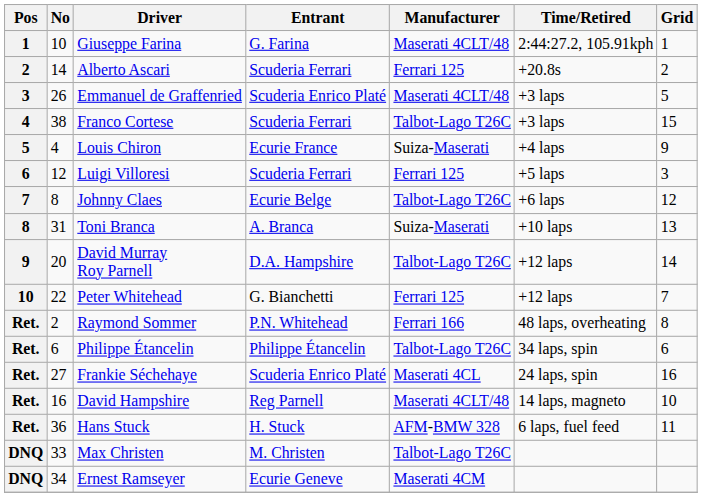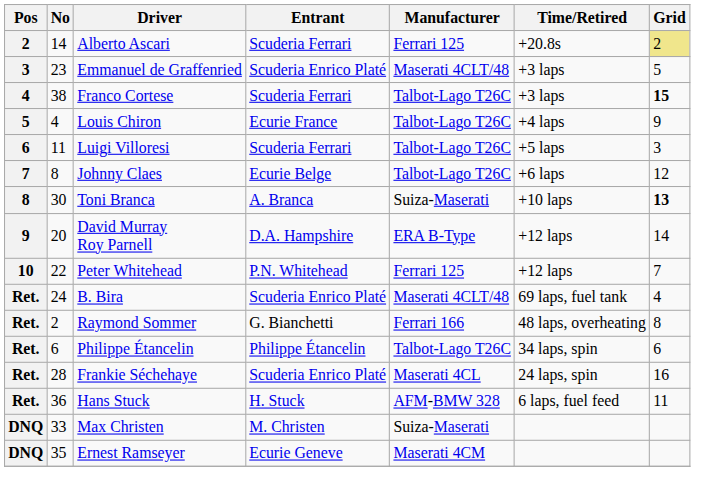 <table class="wikitable sortable" style="font-size: 95%;">
 <tr>
 <th>Pos</th>
 <th>No</th>
 <th>Driver</th>
 <th>Entrant</th>
 <th>Manufacturer</th>
 <th>Time/Retired</th>
 <th>Grid</th>
 </tr>
 <tr>
-<th>1</th>
-<td>10</td>
-<td> <a href='#'>Giuseppe Farina</a></td>
-<td><a href='#'>G. Farina</a></td>
-<td><a href='#'>Maserati 4CLT/48</a></td>
-<td>2:44:27.2, 105.91kph</td>
-<td>1</td>
-</tr>
-<tr>
 <th>2</th>
 <td>14</td>
 <td> <a href='#'>Alberto Ascari</a></td>
 <td><a href='#'>Scuderia Ferrari</a></td>
 <td><a href='#'>Ferrari 125</a></td>
 <td>+20.8s</td>
-<td>2</td>
+<td style="background: khaki;">2</td>
 </tr>
 <tr>
 <th>3</th>
-<td>26</td>
+<td>23</td>
 <td> <a href='#'>Emmanuel de Graffenried</a></td>
 <td><a href='#'>Scuderia Enrico Platé</a></td>
 <td><a href='#'>Maserati 4CLT/48</a></td>
 <td>+3 laps</td>
 <td>5</td>
 </tr>
 <tr>
 <th>4</th>
 <td>38</td>
 <td> <a href='#'>Franco Cortese</a></td>
 <td><a href='#'>Scuderia Ferrari</a></td>
 <td><a href='#'>Talbot-Lago T26C</a></td>
 <td>+3 laps</td>
-<td>15</td>
+<td><strong>15</strong></td>
 </tr>
 <tr>
 <th>5</th>
 <td>4</td>
 <td> <a href='#'>Louis Chiron</a></td>
 <td><a href='#'>Ecurie France</a></td>
-<td>Suiza-<a href='#'>Maserati</a></td>
+<td><a href='#'>Talbot-Lago T26C</a></td>
 <td>+4 laps</td>
 <td>9</td>
 </tr>
 <tr>
 <th>6</th>
-<td>12</td>
+<td>11</td>
 <td> <a href='#'>Luigi Villoresi</a></td>
 <td><a href='#'>Scuderia Ferrari</a></td>
-<td><a href='#'>Ferrari 125</a></td>
+<td><a href='#'>Talbot-Lago T26C</a></td>
 <td>+5 laps</td>
 <td>3</td>
 </tr>
 <tr>
 <th>7</th>
 <td>8</td>
 <td> <a href='#'>Johnny Claes</a></td>
 <td><a href='#'>Ecurie Belge</a></td>
 <td><a href='#'>Talbot-Lago T26C</a></td>
 <td>+6 laps</td>
 <td>12</td>
 </tr>
 <tr>
 <th>8</th>
-<td>31</td>
+<td>30</td>
 <td> <a href='#'>Toni Branca</a></td>
 <td><a href='#'>A. Branca</a></td>
 <td>Suiza-<a href='#'>Maserati</a></td>
 <td>+10 laps</td>
-<td>13</td>
+<td><strong>13</strong></td>
 </tr>
 <tr>
 <th>9</th>
 <td>20</td>
 <td> <a href='#'>David Murray</a><br>  <a href='#'>Roy Parnell</a></td>
 <td><a href='#'>D.A. Hampshire</a></td>
-<td><a href='#'>Talbot-Lago T26C</a></td>
+<td><a href='#'>ERA B-Type</a></td>
 <td>+12 laps</td>
 <td>14</td>
 </tr>
 <tr>
 <th>10</th>
 <td>22</td>
 <td> <a href='#'>Peter Whitehead</a></td>
-<td>G. Bianchetti</td>
+<td><a href='#'>P.N. Whitehead</a></td>
 <td><a href='#'>Ferrari 125</a></td>
 <td>+12 laps</td>
 <td>7</td>
 </tr>
 <tr>
 <th>Ret.</th>
+<td>24</td>
+<td> <a href='#'>B. Bira</a></td>
+<td><a href='#'>Scuderia Enrico Platé</a></td>
+<td><a href='#'>Maserati 4CLT/48</a></td>
+<td>69 laps, fuel tank</td>
+<td>4</td>
+</tr>
+<tr>
+<th>Ret.</th>
 <td>2</td>
 <td> <a href='#'>Raymond Sommer</a></td>
-<td><a href='#'>P.N. Whitehead</a></td>
+<td>G. Bianchetti</td>
 <td><a href='#'>Ferrari 166</a></td>
 <td>48 laps, overheating</td>
 <td>8</td>
 </tr>
 <tr>
 <th>Ret.</th>
 <td>6</td>
 <td> <a href='#'>Philippe Étancelin</a></td>
 <td><a href='#'>Philippe Étancelin</a></td>
 <td><a href='#'>Talbot-Lago T26C</a></td>
 <td>34 laps, spin</td>
 <td>6</td>
 </tr>
 <tr>
 <th>Ret.</th>
-<td>27</td>
+<td>28</td>
 <td> <a href='#'>Frankie Séchehaye</a></td>
 <td><a href='#'>Scuderia Enrico Platé</a></td>
 <td><a href='#'>Maserati 4CL</a></td>
 <td>24 laps, spin</td>
 <td>16</td>
-</tr>
-<tr>
-<th>Ret.</th>
-<td>16</td>
-<td> <a href='#'>David Hampshire</a></td>
-<td><a href='#'>Reg Parnell</a></td>
-<td><a href='#'>Maserati 4CLT/48</a></td>
-<td>14 laps, magneto</td>
-<td>10</td>
 </tr>
 <tr>
 <th>Ret.</th>
 <td>36</td>
 <td> <a href='#'>Hans Stuck</a></td>
 <td><a href='#'>H. Stuck</a></td>
 <td><a href='#'>AFM</a>-<a href='#'>BMW 328</a></td>
 <td>6 laps, fuel feed</td>
 <td>11</td>
 </tr>
 <tr>
 <th>DNQ</th>
 <td>33</td>
 <td> <a href='#'>Max Christen</a></td>
 <td><a href='#'>M. Christen</a></td>
-<td><a href='#'>Talbot-Lago T26C</a></td>
+<td>Suiza-<a href='#'>Maserati</a></td>
 <td></td>
 <td></td>
 </tr>
 <tr>
 <th>DNQ</th>
-<td>34</td>
+<td>35</td>
 <td> <a href='#'>Ernest Ramseyer</a></td>
 <td><a href='#'>Ecurie Geneve</a></td>
 <td><a href='#'>Maserati 4CM</a></td>
 <td></td>
 <td></td>
 </tr>
 <tr>
 </tr>
 </table>
